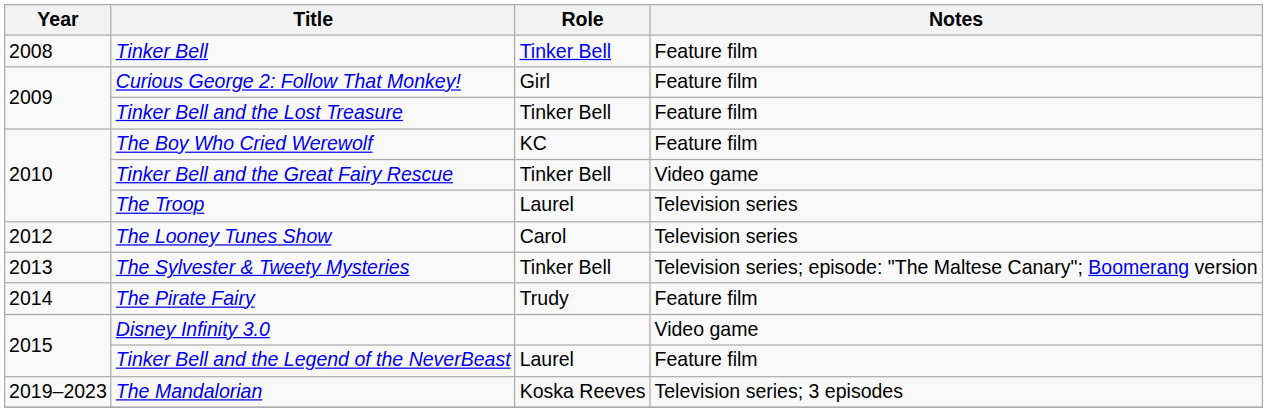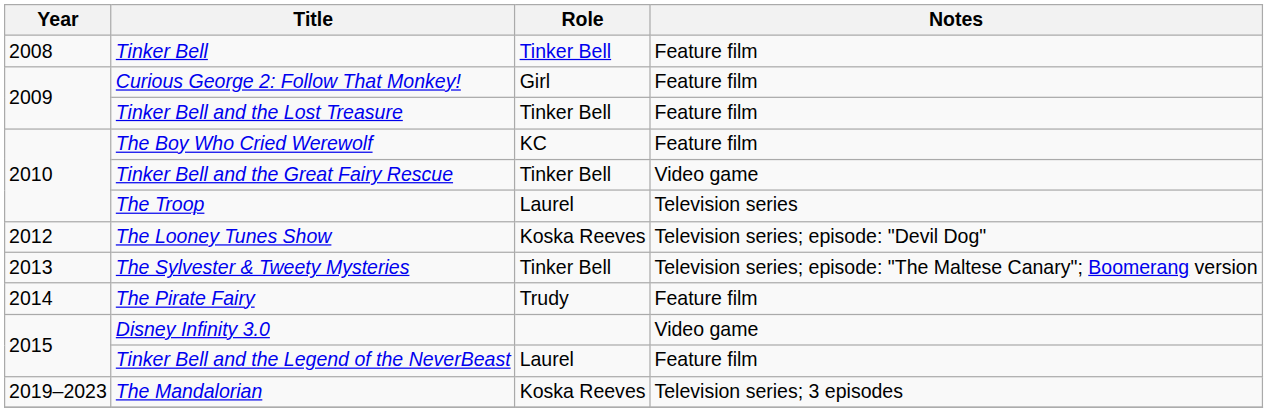 <table class="wikitable plainrowheaders sortable">
 <tr>
 <th scope="col">Year</th>
 <th scope="col">Title</th>
 <th scope="col">Role</th>
 <th scope="col" class="unsortable">Notes</th>
 </tr>
 <tr>
 <td>2008</td>
 <td><em><a href='#'>Tinker Bell</a></em></td>
 <td><a href='#'>Tinker Bell</a></td>
 <td>Feature film</td>
 </tr>
 <tr>
 <td rowspan=2>2009</td>
 <td><em><a href='#'>Curious George 2: Follow That Monkey!</a></em></td>
 <td>Girl</td>
 <td>Feature film</td>
 </tr>
 <tr>
 <td><em><a href='#'>Tinker Bell and the Lost Treasure</a></em></td>
 <td>Tinker Bell</td>
 <td>Feature film</td>
 </tr>
 <tr>
 <td rowspan=3>2010</td>
 <td><em><a href='#'>The Boy Who Cried Werewolf</a></em></td>
 <td>KC</td>
 <td>Feature film</td>
 </tr>
 <tr>
 <td><em><a href='#'>Tinker Bell and the Great Fairy Rescue</a></em></td>
 <td>Tinker Bell</td>
 <td>Video game</td>
 </tr>
 <tr>
 <td><em><a href='#'>The Troop</a></em></td>
 <td>Laurel</td>
 <td>Television series</td>
 </tr>
 <tr>
 <td>2012</td>
 <td><em><a href='#'>The Looney Tunes Show</a></em></td>
-<td>Carol</td>
-<td>Television series</td>
+<td>Koska Reeves</td>
+<td>Television series; episode: "Devil Dog"</td>
 </tr>
 <tr>
 <td>2013</td>
 <td><em><a href='#'>The Sylvester & Tweety Mysteries</a></em></td>
 <td>Tinker Bell</td>
 <td>Television series; episode: "The Maltese Canary"; <a href='#'>Boomerang</a> version</td>
 </tr>
 <tr>
 <td>2014</td>
 <td><em><a href='#'>The Pirate Fairy</a></em></td>
 <td>Trudy</td>
 <td>Feature film</td>
 </tr>
 <tr>
 <td rowspan=2>2015</td>
 <td><em><a href='#'>Disney Infinity 3.0</a></em></td>
 <td></td>
 <td>Video game</td>
 </tr>
 <tr>
 <td><em><a href='#'>Tinker Bell and the Legend of the NeverBeast</a></em></td>
 <td>Laurel</td>
 <td>Feature film</td>
 </tr>
 <tr>
 <td>2019–2023</td>
 <td><em><a href='#'>The Mandalorian</a></em></td>
 <td>Koska Reeves</td>
 <td>Television series; 3 episodes</td>
 </tr>
 <tr>
 </tr>
 </table>
